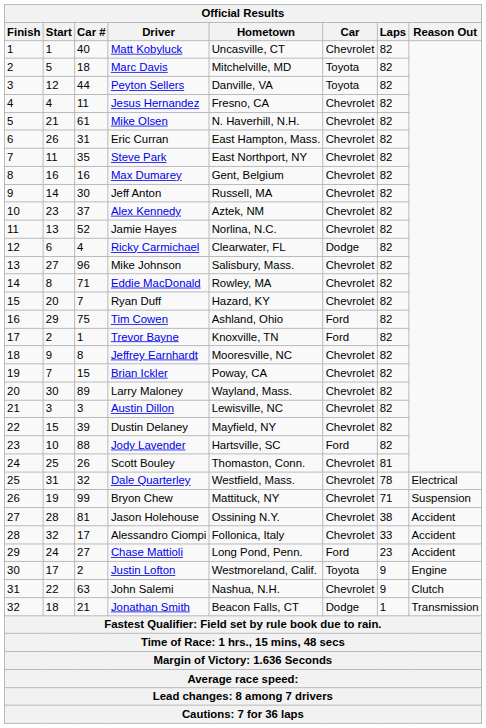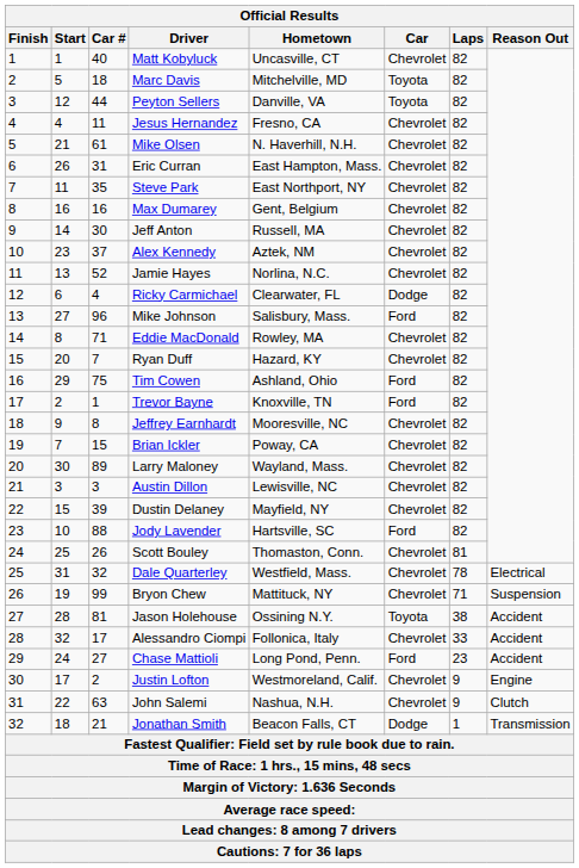 <table class="wikitable" style="font-size: 90%;">
 <tr>
 <th colspan=9>Official Results</th>
 </tr>
 <tr>
 <th>Finish</th>
 <th>Start</th>
 <th>Car #</th>
 <th>Driver</th>
 <th>Hometown</th>
 <th>Car</th>
 <th>Laps</th>
 <th>Reason Out</th>
 </tr>
 <tr>
 <td>1</td>
 <td>1</td>
 <td>40</td>
 <td><a href='#'>Matt Kobyluck</a></td>
 <td>Uncasville, CT</td>
 <td>Chevrolet</td>
 <td>82</td>
 </tr>
 <tr>
 <td>2</td>
 <td>5</td>
 <td>18</td>
 <td><a href='#'>Marc Davis</a></td>
 <td>Mitchelville, MD</td>
 <td>Toyota</td>
 <td>82</td>
 </tr>
 <tr>
 <td>3</td>
 <td>12</td>
 <td>44</td>
 <td><a href='#'>Peyton Sellers</a></td>
 <td>Danville, VA</td>
 <td>Toyota</td>
 <td>82</td>
 </tr>
 <tr>
 <td>4</td>
 <td>4</td>
 <td>11</td>
 <td><a href='#'>Jesus Hernandez</a></td>
 <td>Fresno, CA</td>
 <td>Chevrolet</td>
 <td>82</td>
 </tr>
 <tr>
 <td>5</td>
 <td>21</td>
 <td>61</td>
 <td><a href='#'>Mike Olsen</a></td>
 <td>N. Haverhill, N.H.</td>
 <td>Chevrolet</td>
 <td>82</td>
 </tr>
 <tr>
 <td>6</td>
 <td>26</td>
 <td>31</td>
 <td>Eric Curran</td>
 <td>East Hampton, Mass.</td>
 <td>Chevrolet</td>
 <td>82</td>
 </tr>
 <tr>
 <td>7</td>
 <td>11</td>
 <td>35</td>
 <td><a href='#'>Steve Park</a></td>
 <td>East Northport, NY</td>
 <td>Chevrolet</td>
 <td>82</td>
 </tr>
 <tr>
 <td>8</td>
 <td>16</td>
 <td>16</td>
 <td><a href='#'>Max Dumarey</a></td>
 <td>Gent, Belgium</td>
 <td>Chevrolet</td>
 <td>82</td>
 </tr>
 <tr>
 <td>9</td>
 <td>14</td>
 <td>30</td>
 <td>Jeff Anton</td>
 <td>Russell, MA</td>
 <td>Chevrolet</td>
 <td>82</td>
 </tr>
 <tr>
 <td>10</td>
 <td>23</td>
 <td>37</td>
 <td><a href='#'>Alex Kennedy</a></td>
 <td>Aztek, NM</td>
 <td>Chevrolet</td>
 <td>82</td>
 </tr>
 <tr>
 <td>11</td>
 <td>13</td>
 <td>52</td>
 <td>Jamie Hayes</td>
 <td>Norlina, N.C.</td>
 <td>Chevrolet</td>
 <td>82</td>
 </tr>
 <tr>
 <td>12</td>
 <td>6</td>
 <td>4</td>
 <td><a href='#'>Ricky Carmichael</a></td>
 <td>Clearwater, FL</td>
 <td>Dodge</td>
 <td>82</td>
 </tr>
 <tr>
 <td>13</td>
 <td>27</td>
 <td>96</td>
 <td>Mike Johnson</td>
 <td>Salisbury, Mass.</td>
-<td>Chevrolet</td>
+<td>Ford</td>
 <td>82</td>
 </tr>
 <tr>
 <td>14</td>
 <td>8</td>
 <td>71</td>
 <td><a href='#'>Eddie MacDonald</a></td>
 <td>Rowley, MA</td>
 <td>Chevrolet</td>
 <td>82</td>
 </tr>
 <tr>
 <td>15</td>
 <td>20</td>
 <td>7</td>
 <td>Ryan Duff</td>
 <td>Hazard, KY</td>
 <td>Chevrolet</td>
 <td>82</td>
 </tr>
 <tr>
 <td>16</td>
 <td>29</td>
 <td>75</td>
 <td><a href='#'>Tim Cowen</a></td>
 <td>Ashland, Ohio</td>
 <td>Ford</td>
 <td>82</td>
 </tr>
 <tr>
 <td>17</td>
 <td>2</td>
 <td>1</td>
 <td><a href='#'>Trevor Bayne</a></td>
 <td>Knoxville, TN</td>
 <td>Ford</td>
 <td>82</td>
 </tr>
 <tr>
 <td>18</td>
 <td>9</td>
 <td>8</td>
 <td><a href='#'>Jeffrey Earnhardt</a></td>
 <td>Mooresville, NC</td>
 <td>Chevrolet</td>
 <td>82</td>
 </tr>
 <tr>
 <td>19</td>
 <td>7</td>
 <td>15</td>
 <td><a href='#'>Brian Ickler</a></td>
 <td>Poway, CA</td>
 <td>Chevrolet</td>
 <td>82</td>
 </tr>
 <tr>
 <td>20</td>
 <td>30</td>
 <td>89</td>
 <td>Larry Maloney</td>
 <td>Wayland, Mass.</td>
 <td>Chevrolet</td>
 <td>82</td>
 </tr>
 <tr>
 <td>21</td>
 <td>3</td>
 <td>3</td>
 <td><a href='#'>Austin Dillon</a></td>
 <td>Lewisville, NC</td>
 <td>Chevrolet</td>
 <td>82</td>
 </tr>
 <tr>
 <td>22</td>
 <td>15</td>
 <td>39</td>
 <td>Dustin Delaney</td>
 <td>Mayfield, NY</td>
 <td>Chevrolet</td>
 <td>82</td>
 </tr>
 <tr>
 <td>23</td>
 <td>10</td>
 <td>88</td>
 <td><a href='#'>Jody Lavender</a></td>
 <td>Hartsville, SC</td>
 <td>Ford</td>
 <td>82</td>
 </tr>
 <tr>
 <td>24</td>
 <td>25</td>
 <td>26</td>
 <td>Scott Bouley</td>
 <td>Thomaston, Conn.</td>
 <td>Chevrolet</td>
 <td>81</td>
 </tr>
 <tr>
 <td>25</td>
 <td>31</td>
 <td>32</td>
 <td><a href='#'>Dale Quarterley</a></td>
 <td>Westfield, Mass.</td>
 <td>Chevrolet</td>
 <td>78</td>
 <td>Electrical</td>
 </tr>
 <tr>
 <td>26</td>
 <td>19</td>
 <td>99</td>
 <td>Bryon Chew</td>
 <td>Mattituck, NY</td>
 <td>Chevrolet</td>
 <td>71</td>
 <td>Suspension</td>
 </tr>
 <tr>
 <td>27</td>
 <td>28</td>
 <td>81</td>
 <td>Jason Holehouse</td>
 <td>Ossining N.Y.</td>
-<td>Chevrolet</td>
+<td>Toyota</td>
 <td>38</td>
 <td>Accident</td>
 </tr>
 <tr>
 <td>28</td>
 <td>32</td>
 <td>17</td>
 <td>Alessandro Ciompi</td>
 <td>Follonica, Italy</td>
 <td>Chevrolet</td>
 <td>33</td>
 <td>Accident</td>
 </tr>
 <tr>
 <td>29</td>
 <td>24</td>
 <td>27</td>
 <td><a href='#'>Chase Mattioli</a></td>
 <td>Long Pond, Penn.</td>
 <td>Ford</td>
 <td>23</td>
 <td>Accident</td>
 </tr>
 <tr>
 <td>30</td>
 <td>17</td>
 <td>2</td>
 <td><a href='#'>Justin Lofton</a></td>
 <td>Westmoreland, Calif.</td>
-<td>Toyota</td>
+<td>Chevrolet</td>
 <td>9</td>
 <td>Engine</td>
 </tr>
 <tr>
 <td>31</td>
 <td>22</td>
 <td>63</td>
 <td>John Salemi</td>
 <td>Nashua, N.H.</td>
 <td>Chevrolet</td>
 <td>9</td>
 <td>Clutch</td>
 </tr>
 <tr>
 <td>32</td>
 <td>18</td>
 <td>21</td>
 <td><a href='#'>Jonathan Smith</a></td>
 <td>Beacon Falls, CT</td>
 <td>Dodge</td>
 <td>1</td>
 <td>Transmission</td>
 </tr>
 <tr>
 <th colspan=9>Fastest Qualifier: Field set by rule book due to rain.</th>
 </tr>
 <tr>
 <th colspan=9>Time of Race: 1 hrs., 15 mins, 48 secs</th>
 </tr>
 <tr>
 <th colspan=9>Margin of Victory: 1.636 Seconds</th>
 </tr>
 <tr>
 <th colspan=9>Average race speed: </th>
 </tr>
 <tr>
 <th colspan=9>Lead changes: 8 among 7 drivers</th>
 </tr>
 <tr>
 <th colspan=9>Cautions: 7 for 36 laps</th>
 </tr>
 </table>
